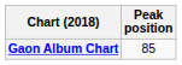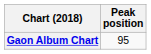 <table class="wikitable plainrowheaders" style="text-align:center;" border="1">
 <tr>
 <th scope="col">Chart (2018)</th>
 <th scope="col">Peak<br>position</th>
 </tr>
 <tr>
 <th scope="row"><a href='#'>Gaon Album Chart</a></th>
-<td>85</td>
+<td>95</td>
 </tr>
 </table>
